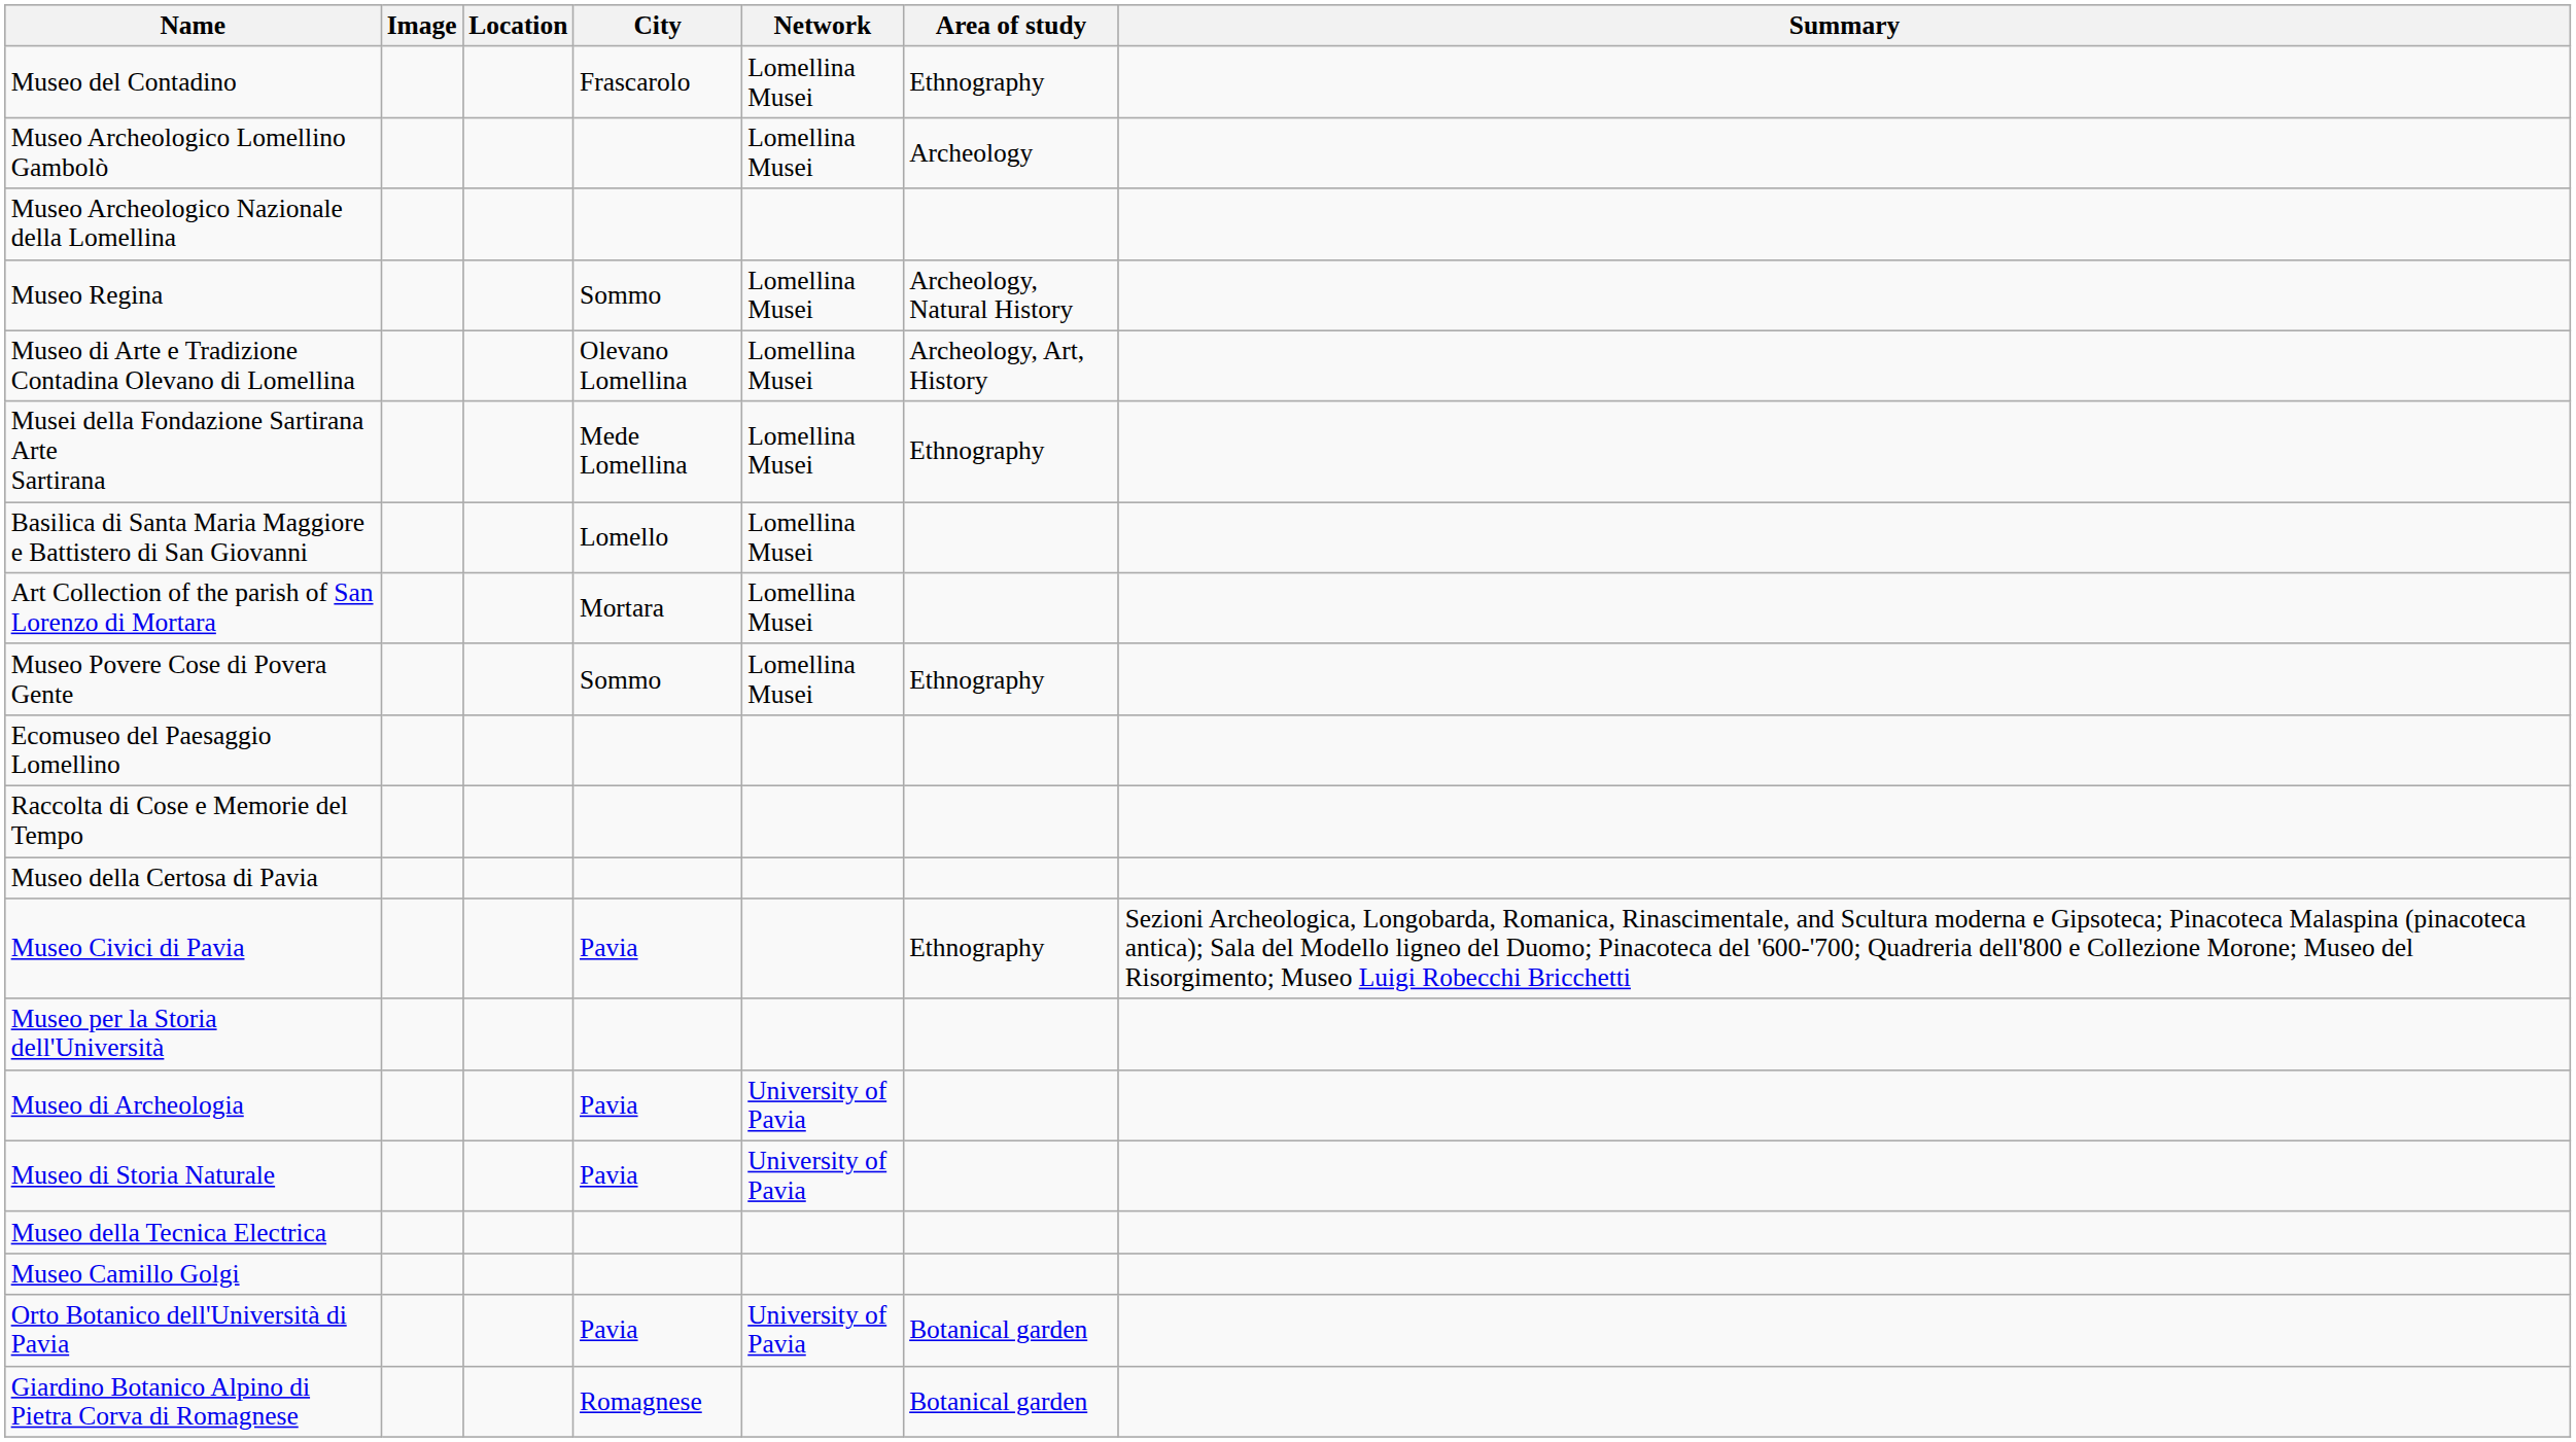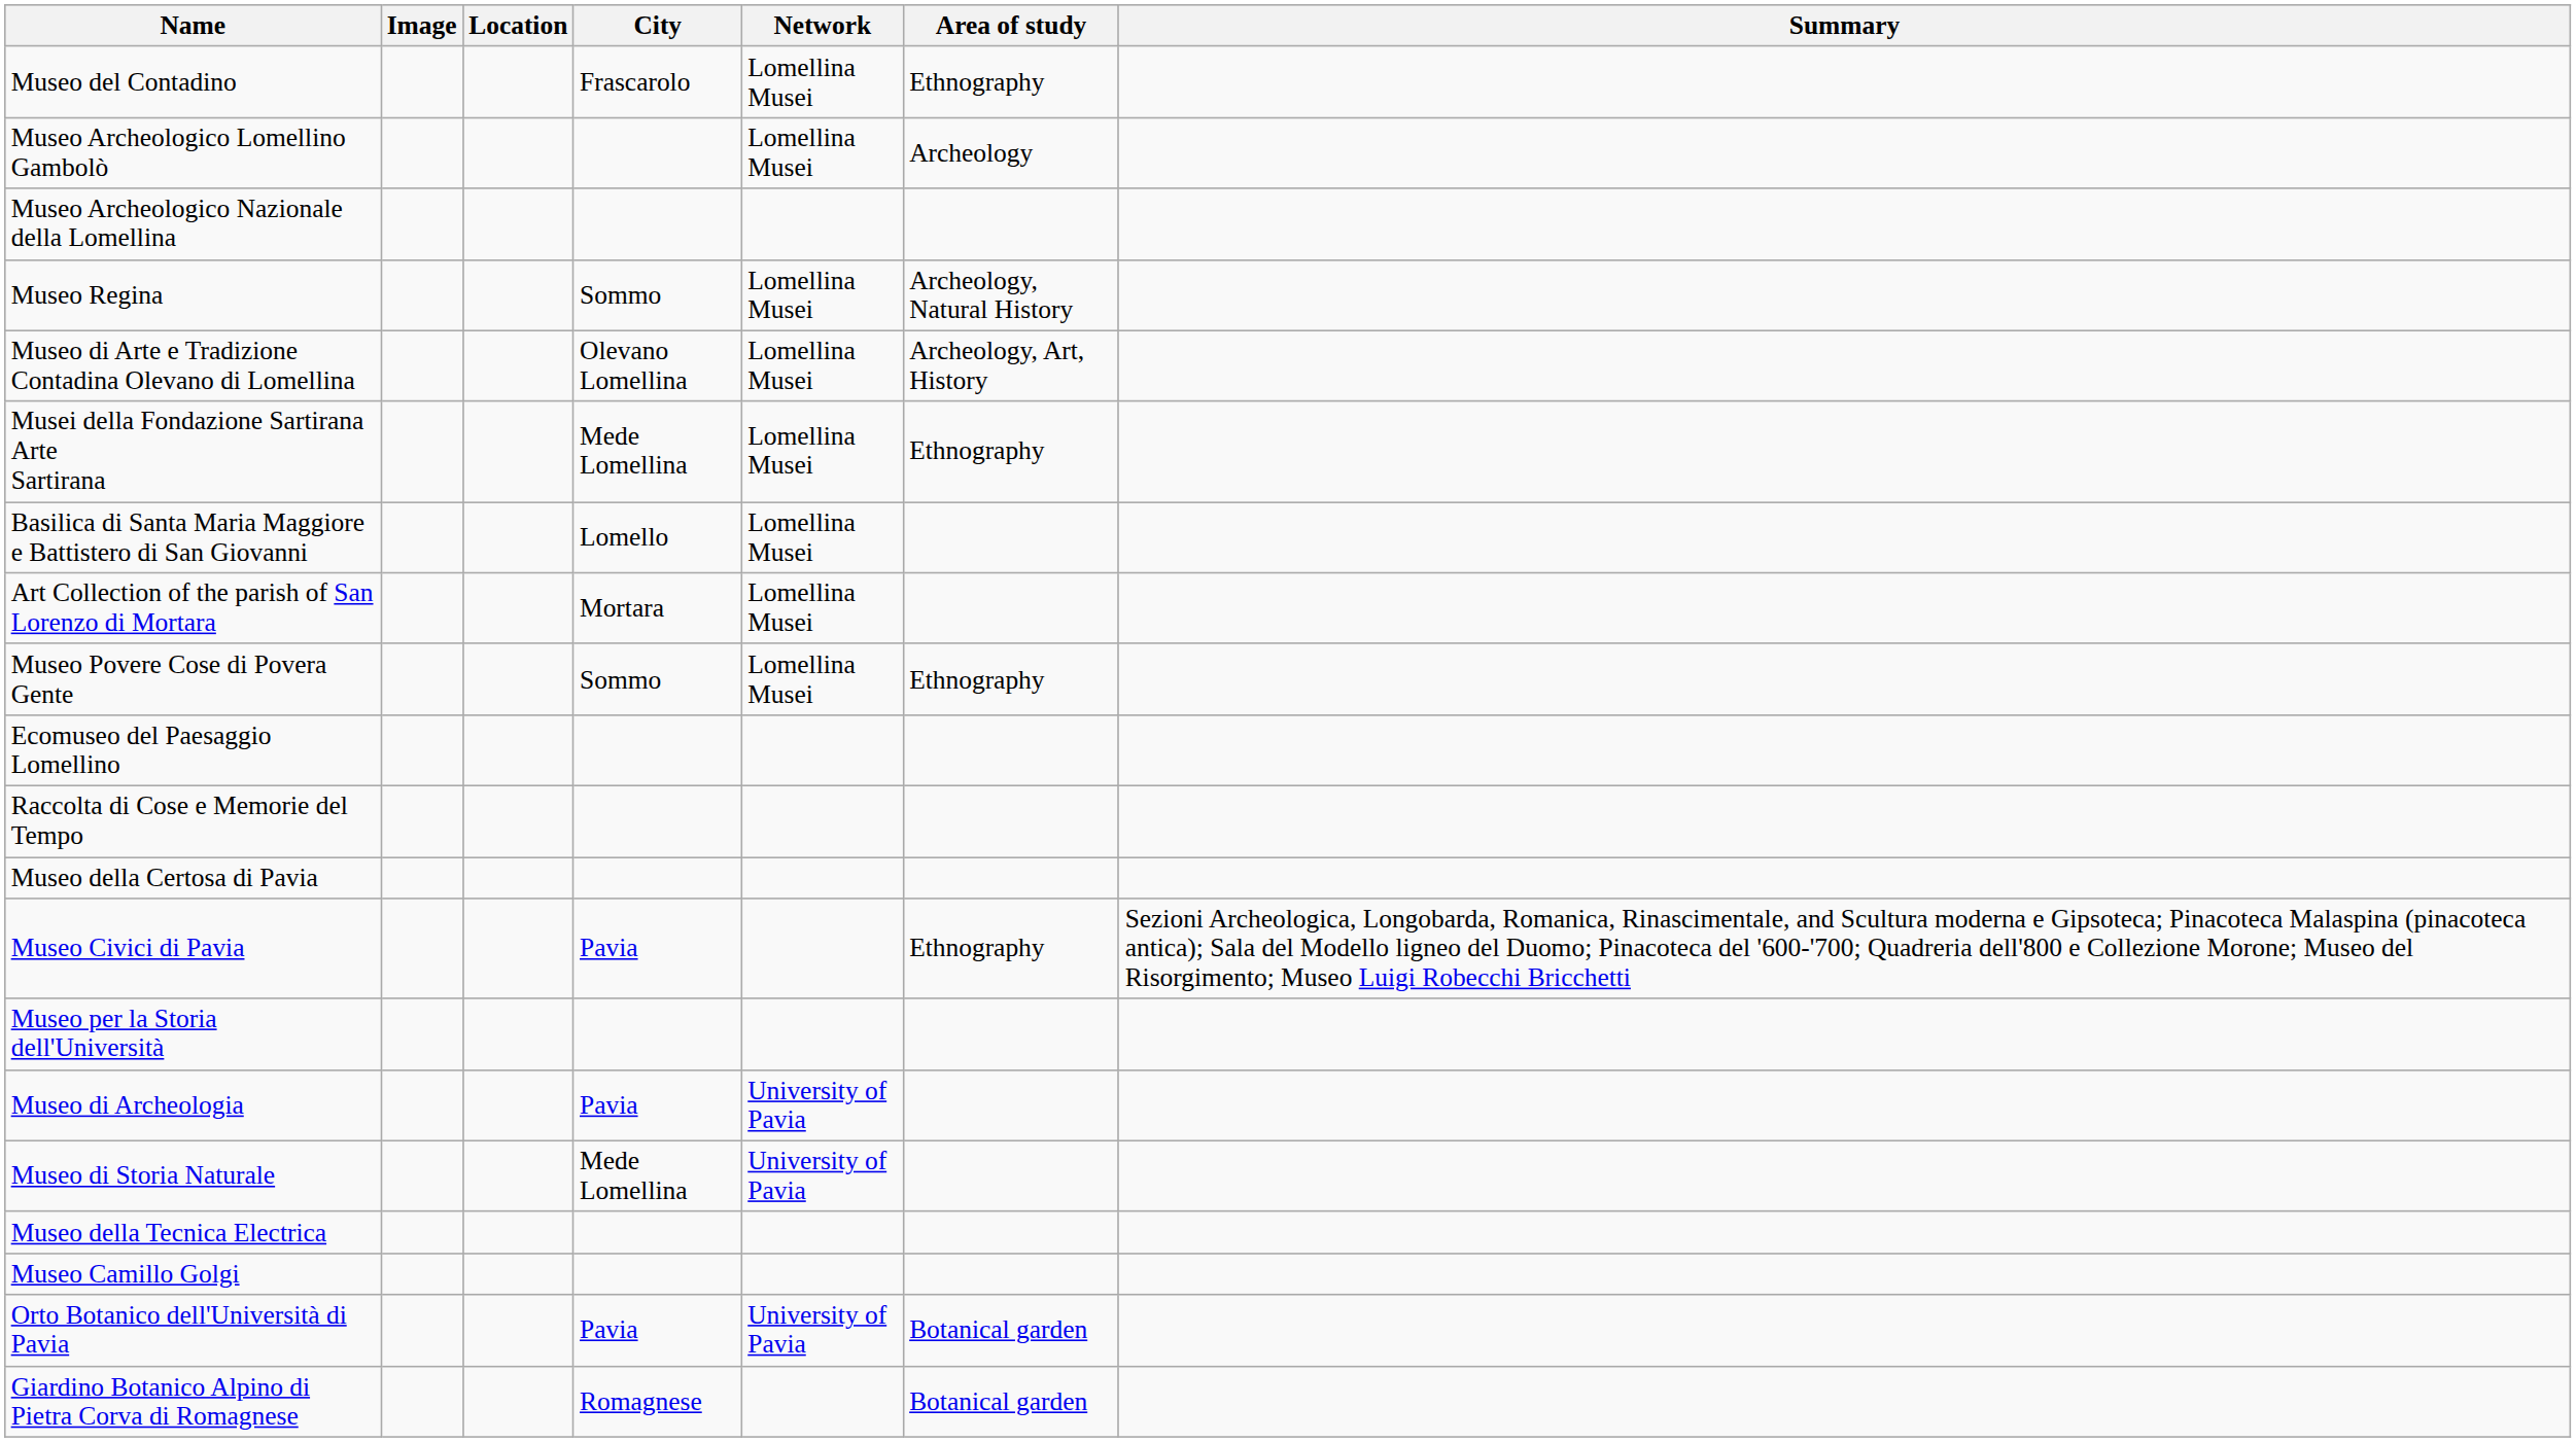 <table class="wikitable sortable">
 <tr>
 <th>Name</th>
 <th>Image</th>
 <th>Location</th>
 <th>City</th>
 <th>Network</th>
 <th>Area of study</th>
 <th>Summary</th>
 </tr>
 <tr>
 <td>Museo del Contadino</td>
 <td></td>
 <td></td>
 <td>Frascarolo</td>
 <td>Lomellina Musei</td>
 <td>Ethnography</td>
 <td></td>
 </tr>
 <tr>
 <td>Museo Archeologico Lomellino Gambolò</td>
 <td></td>
 <td></td>
 <td></td>
 <td>Lomellina Musei</td>
 <td>Archeology</td>
 <td></td>
 </tr>
 <tr>
 <td>Museo Archeologico Nazionale della Lomellina</td>
 <td></td>
 <td></td>
 <td></td>
 <td></td>
 <td></td>
 <td></td>
 </tr>
 <tr>
 <td>Museo Regina</td>
 <td></td>
 <td></td>
 <td>Sommo</td>
 <td>Lomellina Musei</td>
 <td>Archeology, Natural History</td>
 <td></td>
 </tr>
 <tr>
 <td>Museo di Arte e Tradizione Contadina Olevano di Lomellina</td>
 <td></td>
 <td></td>
 <td>Olevano Lomellina</td>
 <td>Lomellina Musei</td>
 <td>Archeology, Art, History</td>
 <td></td>
 </tr>
 <tr>
 <td>Musei della Fondazione Sartirana Arte<br>Sartirana</td>
 <td></td>
 <td></td>
 <td>Mede Lomellina</td>
 <td>Lomellina Musei</td>
 <td>Ethnography</td>
 <td></td>
 </tr>
 <tr>
 <td>Basilica di Santa Maria Maggiore e Battistero di San Giovanni</td>
 <td></td>
 <td></td>
 <td>Lomello</td>
 <td>Lomellina Musei</td>
 <td></td>
 <td></td>
 </tr>
 <tr>
 <td>Art Collection of the parish of <a href='#'>San Lorenzo di Mortara</a></td>
 <td></td>
 <td></td>
 <td>Mortara</td>
 <td>Lomellina Musei</td>
 <td></td>
 <td></td>
 </tr>
 <tr>
 <td>Museo Povere Cose di Povera Gente</td>
 <td></td>
 <td></td>
 <td>Sommo</td>
 <td>Lomellina Musei</td>
 <td>Ethnography</td>
 <td></td>
 </tr>
 <tr>
 <td>Ecomuseo del Paesaggio Lomellino</td>
 <td></td>
 <td></td>
 <td></td>
 <td></td>
 <td></td>
 <td></td>
 </tr>
 <tr>
 <td>Raccolta di Cose e Memorie del Tempo</td>
 <td></td>
 <td></td>
 <td></td>
 <td></td>
 <td></td>
 <td></td>
 </tr>
 <tr>
 <td>Museo della Certosa di Pavia</td>
 <td></td>
 <td></td>
 <td></td>
 <td></td>
 <td></td>
 <td></td>
 </tr>
 <tr>
 <td><a href='#'>Museo Civici di Pavia</a></td>
 <td></td>
 <td></td>
 <td><a href='#'>Pavia</a></td>
 <td></td>
 <td>Ethnography</td>
 <td>Sezioni Archeologica, Longobarda, Romanica, Rinascimentale, and Scultura moderna e Gipsoteca; Pinacoteca Malaspina (pinacoteca antica); Sala del Modello ligneo del Duomo; Pinacoteca del '600-'700; Quadreria dell'800 e Collezione Morone; Museo del Risorgimento; Museo <a href='#'>Luigi Robecchi Bricchetti</a></td>
 </tr>
 <tr>
 <td><a href='#'>Museo per la Storia dell'Università</a></td>
 <td></td>
 <td></td>
 <td></td>
 <td></td>
 <td></td>
 <td></td>
 </tr>
 <tr>
 <td><a href='#'>Museo di Archeologia</a></td>
 <td></td>
 <td></td>
 <td><a href='#'>Pavia</a></td>
 <td><a href='#'>University of Pavia</a></td>
 <td></td>
 <td></td>
 </tr>
 <tr>
 <td><a href='#'>Museo di Storia Naturale</a></td>
 <td></td>
 <td></td>
-<td><a href='#'>Pavia</a></td>
+<td>Mede Lomellina</td>
 <td><a href='#'>University of Pavia</a></td>
 <td></td>
 <td></td>
 </tr>
 <tr>
 <td><a href='#'>Museo della Tecnica Electrica</a></td>
 <td></td>
 <td></td>
 <td></td>
 <td></td>
 <td></td>
 <td></td>
 </tr>
 <tr>
 <td><a href='#'>Museo Camillo Golgi</a></td>
 <td></td>
 <td></td>
 <td></td>
 <td></td>
 <td></td>
 <td></td>
 </tr>
 <tr>
 <td><a href='#'>Orto Botanico dell'Università di Pavia</a></td>
 <td></td>
 <td></td>
 <td><a href='#'>Pavia</a></td>
 <td><a href='#'>University of Pavia</a></td>
 <td><a href='#'>Botanical garden</a></td>
 <td></td>
 </tr>
 <tr>
 <td><a href='#'>Giardino Botanico Alpino di Pietra Corva di Romagnese</a></td>
 <td></td>
 <td></td>
 <td><a href='#'>Romagnese</a></td>
 <td></td>
 <td><a href='#'>Botanical garden</a></td>
 <td></td>
 </tr>
 </table>
